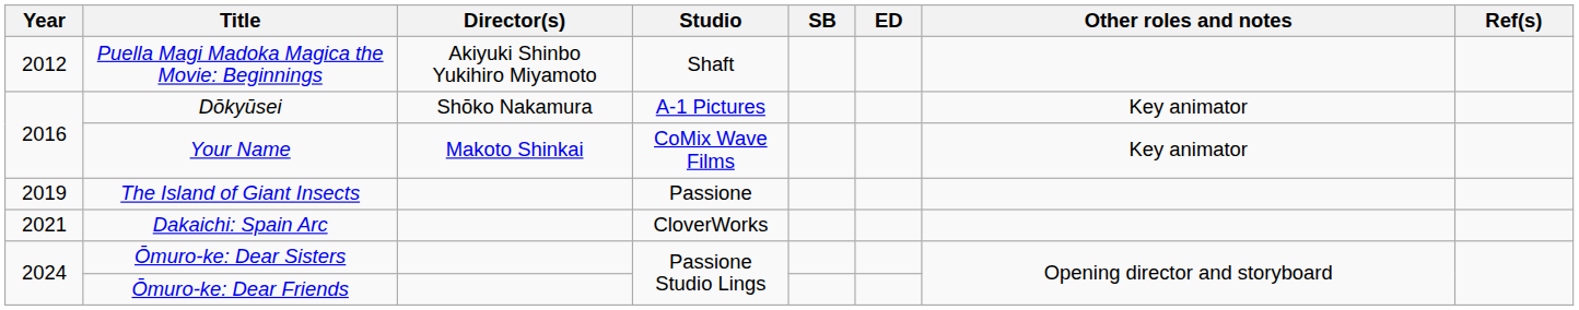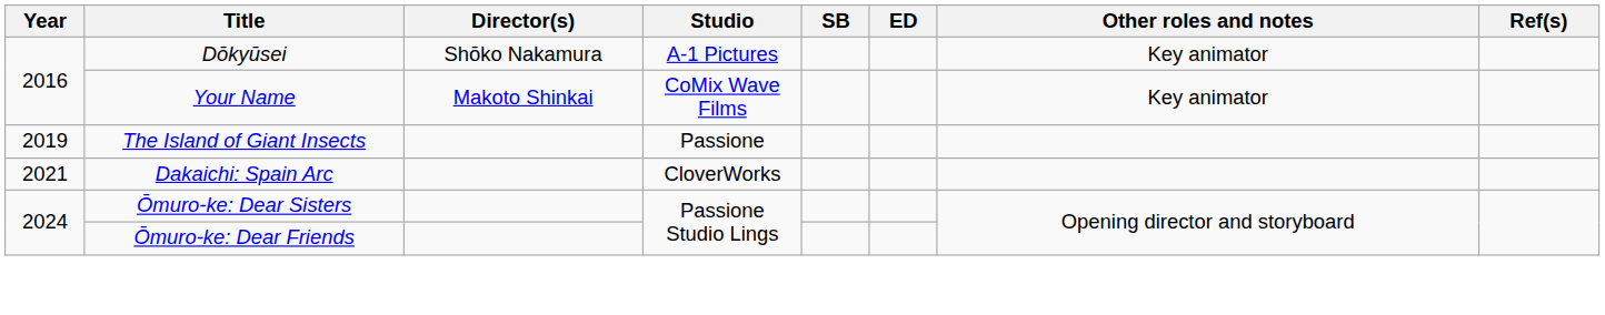 <table class="wikitable sortable" style="text-align:center; margin=auto; ">
 <tr>
 <th scope="col" width=5%>Year</th>
 <th scope="col" width=20%>Title</th>
 <th scope="col" width=15%>Director(s)</th>
 <th scope="col" width=10%>Studio</th>
 <th scope="col" class="unsortable">SB</th>
 <th scope="col" class="unsortable">ED</th>
 <th scope="col" class="unsortable">Other roles and notes</th>
 <th scope="col" class="unsortable">Ref(s)</th>
-</tr>
-<tr>
-<td>2012</td>
-<td><em><a href='#'>Puella Magi Madoka Magica the Movie: Beginnings</a></em></td>
-<td>Akiyuki Shinbo <br>Yukihiro Miyamoto</td>
-<td>Shaft</td>
-<td></td>
-<td></td>
-<td></td>
-<td></td>
 </tr>
 <tr>
 <td rowspan="2">2016</td>
 <td><em>Dōkyūsei</em></td>
 <td>Shōko Nakamura</td>
 <td><a href='#'>A-1 Pictures</a></td>
 <td></td>
 <td></td>
 <td>Key animator</td>
 <td></td>
 </tr>
 <tr>
 <td><em><a href='#'>Your Name</a></em></td>
 <td><a href='#'>Makoto Shinkai</a></td>
 <td><a href='#'>CoMix Wave Films</a></td>
 <td></td>
 <td></td>
 <td>Key animator</td>
 <td></td>
 </tr>
 <tr>
 <td>2019</td>
 <td><em><a href='#'>The Island of Giant Insects</a></em></td>
 <td></td>
 <td>Passione</td>
 <td></td>
 <td></td>
 <td></td>
 <td></td>
 </tr>
 <tr>
 <td>2021</td>
 <td><em><a href='#'>Dakaichi: Spain Arc</a></em></td>
 <td></td>
 <td>CloverWorks</td>
 <td></td>
 <td></td>
 <td></td>
 <td></td>
 </tr>
 <tr>
 <td rowspan="2">2024</td>
 <td><em><a href='#'>Ōmuro-ke: Dear Sisters</a></em></td>
 <td></td>
 <td rowspan="2">Passione<br>Studio Lings</td>
 <td></td>
 <td></td>
 <td rowspan="2">Opening director and storyboard</td>
 <td rowspan="2"></td>
 </tr>
 <tr>
 <td><em><a href='#'>Ōmuro-ke: Dear Friends</a></em></td>
 <td></td>
 <td></td>
 <td></td>
 </tr>
 </table>
